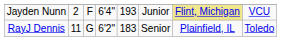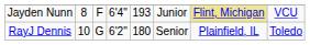 <table class="wikitable sortable" border="1" style="text-align:center;">
 <tr align=center>
 </tr>
 <tr>
 <td>Jayden Nunn</td>
-<td>2</td>
+<td>8</td>
 <td>F</td>
 <td>6'4"</td>
 <td>193</td>
 <td>Junior</td>
 <td style="background: khaki;"><a href='#'>Flint, Michigan</a></td>
 <td><a href='#'>VCU</a></td>
 </tr>
 <tr>
 <td><a href='#'>RayJ Dennis</a></td>
-<td>11</td>
+<td>10</td>
 <td>G</td>
 <td>6'2"</td>
-<td>183</td>
+<td>180</td>
 <td>Senior</td>
 <td><a href='#'>Plainfield, IL</a></td>
 <td><a href='#'>Toledo</a></td>
 </tr>
 </table>
